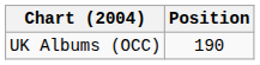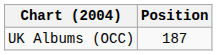 <table class="wikitable">
 <tr>
 <th>Chart (2004)</th>
 <th>Position</th>
 </tr>
 <tr>
 <td>UK Albums (OCC)</td>
-<td style="text-align:center;">190</td>
+<td style="text-align:center;">187</td>
 </tr>
 </table>
